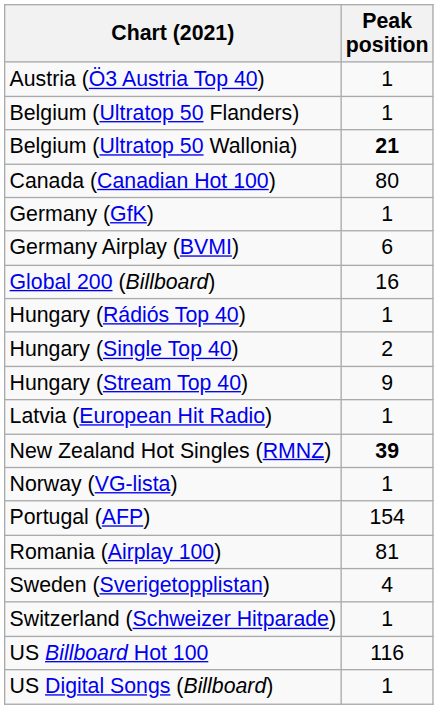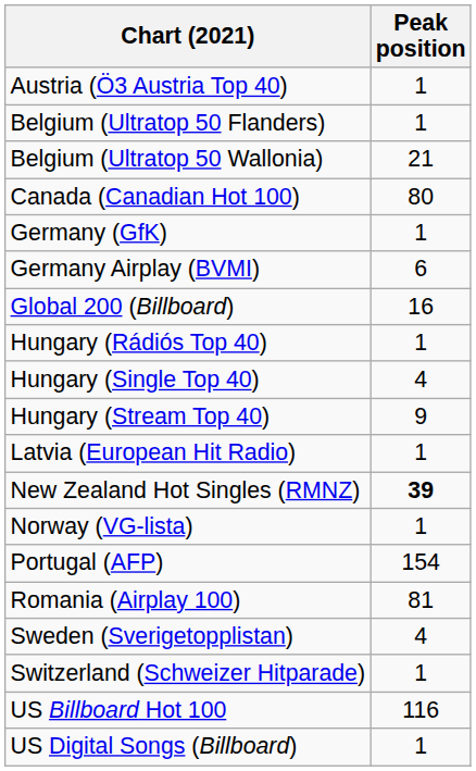 <table class="wikitable sortable">
 <tr>
 <th>Chart (2021)</th>
 <th>Peak<br>position</th>
 </tr>
 <tr>
 <td>Austria (<a href='#'>Ö3 Austria Top 40</a>)</td>
 <td align="center">1</td>
 </tr>
 <tr>
 <td>Belgium (<a href='#'>Ultratop 50</a> Flanders)</td>
 <td align="center">1</td>
 </tr>
 <tr>
 <td>Belgium (<a href='#'>Ultratop 50</a> Wallonia)</td>
-<td align="center"><strong>21</strong></td>
+<td align="center">21</td>
 </tr>
 <tr>
 <td>Canada (<a href='#'>Canadian Hot 100</a>)</td>
 <td align="center">80</td>
 </tr>
 <tr>
 <td>Germany (<a href='#'>GfK</a>)</td>
 <td align="center">1</td>
 </tr>
 <tr>
 <td>Germany Airplay (<a href='#'>BVMI</a>)</td>
 <td align="center">6</td>
 </tr>
 <tr>
 <td><a href='#'>Global 200</a> (<em>Billboard</em>)</td>
 <td align="center">16</td>
 </tr>
 <tr>
 <td>Hungary (<a href='#'>Rádiós Top 40</a>)</td>
 <td align="center">1</td>
 </tr>
 <tr>
 <td>Hungary (<a href='#'>Single Top 40</a>)</td>
-<td align="center">2</td>
+<td align="center">4</td>
 </tr>
 <tr>
 <td>Hungary (<a href='#'>Stream Top 40</a>)</td>
 <td align="center">9</td>
 </tr>
 <tr>
 <td>Latvia (<a href='#'>European Hit Radio</a>)</td>
 <td align="center">1</td>
 </tr>
 <tr>
 <td>New Zealand Hot Singles (<a href='#'>RMNZ</a>)</td>
 <td align="center"><strong>39</strong></td>
 </tr>
 <tr>
 <td>Norway (<a href='#'>VG-lista</a>)</td>
 <td align="center">1</td>
 </tr>
 <tr>
 <td>Portugal (<a href='#'>AFP</a>)</td>
 <td align="center">154</td>
 </tr>
 <tr>
 <td>Romania (<a href='#'>Airplay 100</a>)</td>
 <td align="center">81</td>
 </tr>
 <tr>
 <td>Sweden (<a href='#'>Sverigetopplistan</a>)</td>
 <td align="center">4</td>
 </tr>
 <tr>
 <td>Switzerland (<a href='#'>Schweizer Hitparade</a>)</td>
 <td align="center">1</td>
 </tr>
 <tr>
 <td>US <a href='#'><em>Billboard</em> Hot 100</a></td>
 <td align="center">116</td>
 </tr>
 <tr>
 <td>US <a href='#'>Digital Songs</a> (<em>Billboard</em>)</td>
 <td align="center">1</td>
 </tr>
 </table>
